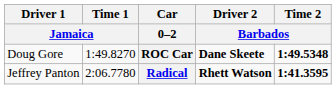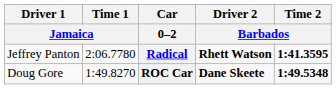 <table class="wikitable">
 <tr>
 <th>Driver 1</th>
 <th>Time 1</th>
 <th>Car</th>
 <th>Driver 2</th>
 <th>Time 2</th>
 </tr>
 <tr>
 <th colspan=2> <a href='#'>Jamaica</a></th>
 <th>0–2</th>
 <th colspan=2> <a href='#'>Barbados</a></th>
 </tr>
 <tr>
+<td> Jeffrey Panton</td>
+<td>2:06.7780</td>
+<th><a href='#'>Radical</a></th>
+<td><strong> Rhett Watson</strong></td>
+<td><strong>1:41.3595</strong></td>
+</tr>
+<tr>
 <td> Doug Gore</td>
 <td>1:49.8270 </td>
 <th>ROC Car</th>
 <td><strong> Dane Skeete</strong></td>
 <td><strong>1:49.5348</strong> </td>
 </tr>
-<tr>
-<td> Jeffrey Panton</td>
-<td>2:06.7780</td>
-<th><a href='#'>Radical</a></th>
-<td><strong> Rhett Watson</strong></td>
-<td><strong>1:41.3595</strong></td>
-</tr>
 </table>
